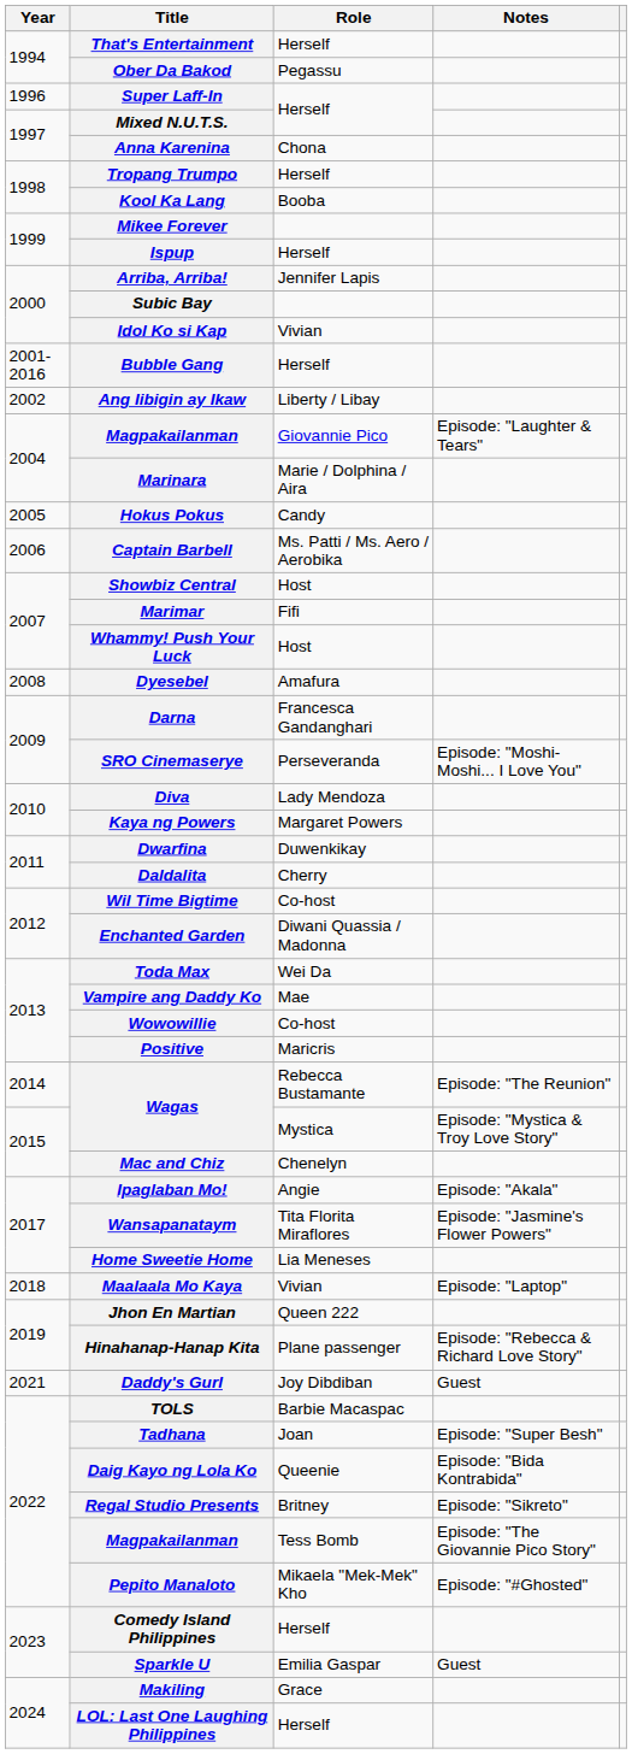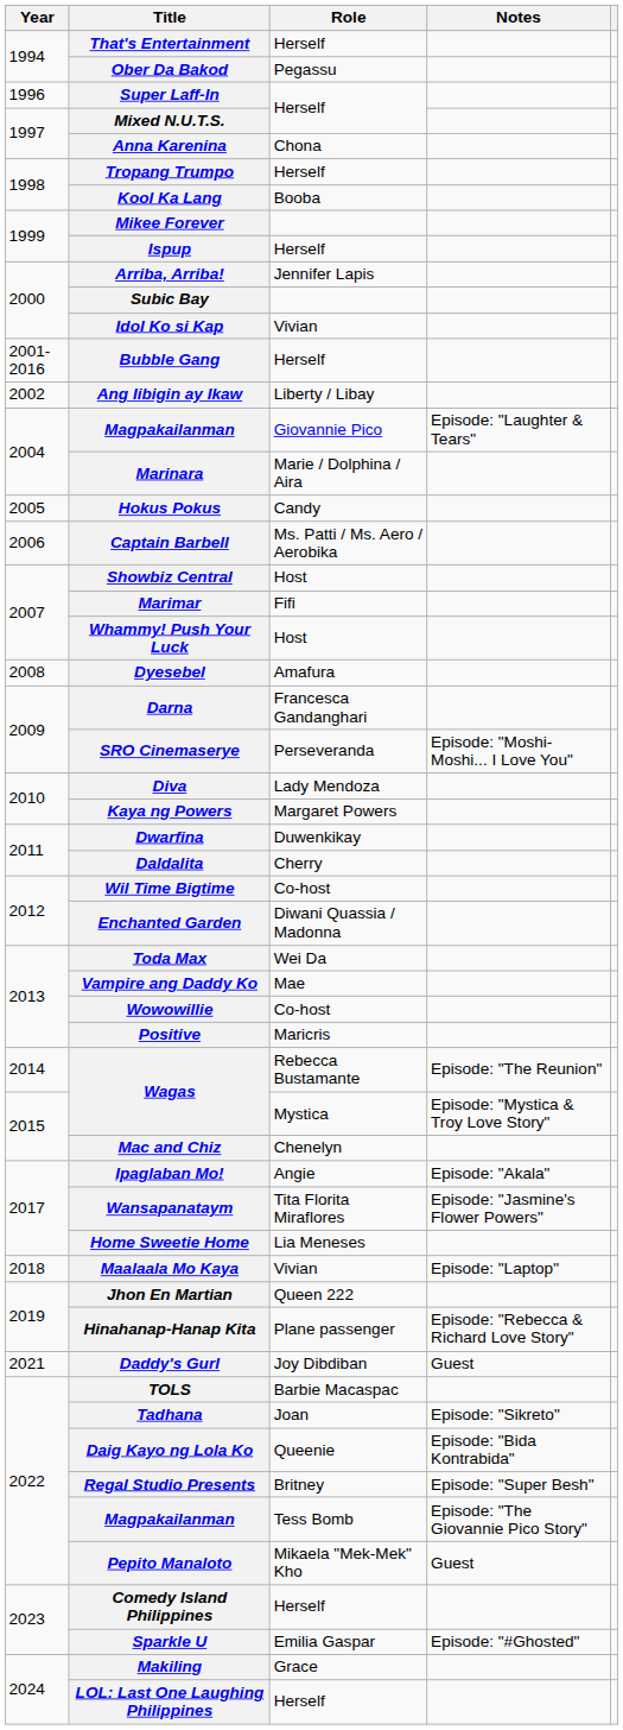 <table class="wikitable sortable plainrowheaders">
 <tr style="background:#ccc; text-align:center;">
 <th scope="col">Year</th>
 <th scope="col">Title</th>
 <th scope="col">Role</th>
 <th scope="col" class="unsortable">Notes</th>
 <th scope="col" class="unsortable"></th>
 </tr>
 <tr>
 <td rowspan="2">1994</td>
 <th scope="rowgroup"><em><a href='#'>That's Entertainment</a></em></th>
 <td>Herself</td>
 <td></td>
 <td></td>
 </tr>
 <tr>
 <th scope="rowgroup"><em><a href='#'>Ober Da Bakod</a></em></th>
 <td>Pegassu</td>
 <td></td>
 <td></td>
 </tr>
 <tr>
 <td>1996</td>
 <th scope="rowgroup"><em><a href='#'>Super Laff-In</a></em></th>
 <td rowspan="2">Herself</td>
 <td></td>
 <td></td>
 </tr>
 <tr>
 <td rowspan="2">1997</td>
 <th scope="rowgroup"><em>Mixed N.U.T.S.</em></th>
 <td></td>
 <td></td>
 </tr>
 <tr>
 <th scope="rowgroup"><em><a href='#'>Anna Karenina</a></em></th>
 <td>Chona</td>
 <td></td>
 <td></td>
 </tr>
 <tr>
 <td rowspan="2">1998</td>
 <th scope="rowgroup"><em><a href='#'>Tropang Trumpo</a></em></th>
 <td>Herself</td>
 <td></td>
 <td></td>
 </tr>
 <tr>
 <th scope="rowgroup"><em><a href='#'>Kool Ka Lang</a></em></th>
 <td>Booba</td>
 <td></td>
 <td></td>
 </tr>
 <tr>
 <td rowspan="2">1999</td>
 <th scope="rowgroup"><em><a href='#'>Mikee Forever</a></em></th>
 <td></td>
 <td></td>
 <td></td>
 </tr>
 <tr>
 <th scope="rowgroup"><em><a href='#'>Ispup</a></em></th>
 <td>Herself</td>
 <td></td>
 <td></td>
 </tr>
 <tr>
 <td rowspan="3">2000</td>
 <th scope="rowgroup"><em><a href='#'>Arriba, Arriba!</a></em></th>
 <td>Jennifer Lapis</td>
 <td></td>
 <td></td>
 </tr>
 <tr>
 <th scope="rowgroup"><em>Subic Bay</em></th>
 <td></td>
 <td></td>
 <td></td>
 </tr>
 <tr>
 <th scope="rowgroup"><em><a href='#'>Idol Ko si Kap</a></em></th>
 <td>Vivian</td>
 <td></td>
 <td></td>
 </tr>
 <tr>
 <td>2001-2016</td>
 <th scope="rowgroup"><em><a href='#'>Bubble Gang</a></em></th>
 <td>Herself</td>
 <td></td>
 <td></td>
 </tr>
 <tr>
 <td>2002</td>
 <th scope="rowgroup"><em><a href='#'>Ang Iibigin ay Ikaw</a></em></th>
 <td>Liberty / Libay</td>
 <td></td>
 <td></td>
 </tr>
 <tr>
 <td rowspan="2">2004</td>
 <th scope="rowgroup"><em><a href='#'>Magpakailanman</a></em></th>
 <td><a href='#'>Giovannie Pico</a></td>
 <td>Episode: "Laughter & Tears"</td>
 <td></td>
 </tr>
 <tr>
 <th scope="rowgroup"><em><a href='#'>Marinara</a></em></th>
 <td>Marie / Dolphina / Aira</td>
 <td></td>
 <td></td>
 </tr>
 <tr>
 <td>2005</td>
 <th scope="rowgroup"><em><a href='#'>Hokus Pokus</a></em></th>
 <td>Candy</td>
 <td></td>
 <td></td>
 </tr>
 <tr>
 <td>2006</td>
 <th scope="rowgroup"><em><a href='#'>Captain Barbell</a></em></th>
 <td>Ms. Patti / Ms. Aero / Aerobika</td>
 <td></td>
 <td></td>
 </tr>
 <tr>
 <td rowspan="3">2007</td>
 <th scope="rowgroup"><em><a href='#'>Showbiz Central</a></em></th>
 <td>Host</td>
 <td></td>
 <td></td>
 </tr>
 <tr>
 <th scope="rowgroup"><em><a href='#'>Marimar</a></em></th>
 <td>Fifi</td>
 <td></td>
 <td></td>
 </tr>
 <tr>
 <th scope="rowgroup"><em><a href='#'>Whammy! Push Your Luck</a></em></th>
 <td>Host</td>
 <td></td>
 <td></td>
 </tr>
 <tr>
 <td>2008</td>
 <th scope="rowgroup"><em><a href='#'>Dyesebel</a></em></th>
 <td>Amafura</td>
 <td></td>
 <td></td>
 </tr>
 <tr>
 <td rowspan="2">2009</td>
 <th scope="rowgroup"><em><a href='#'>Darna</a></em></th>
 <td>Francesca Gandanghari</td>
 <td></td>
 <td></td>
 </tr>
 <tr>
 <th scope="rowgroup"><em><a href='#'>SRO Cinemaserye</a></em></th>
 <td>Perseveranda</td>
 <td>Episode: "Moshi-Moshi... I Love You"</td>
 <td></td>
 </tr>
 <tr>
 <td rowspan="2">2010</td>
 <th scope="rowgroup"><em><a href='#'>Diva</a></em></th>
 <td>Lady Mendoza</td>
 <td></td>
 <td></td>
 </tr>
 <tr>
 <th scope="rowgroup"><em><a href='#'>Kaya ng Powers</a></em></th>
 <td>Margaret Powers</td>
 <td></td>
 <td></td>
 </tr>
 <tr>
 <td rowspan="2">2011</td>
 <th scope="rowgroup"><em><a href='#'>Dwarfina</a></em></th>
 <td>Duwenkikay</td>
 <td></td>
 <td></td>
 </tr>
 <tr>
 <th scope="rowgroup"><em><a href='#'>Daldalita</a></em></th>
 <td>Cherry</td>
 <td></td>
 <td></td>
 </tr>
 <tr>
 <td rowspan="2">2012</td>
 <th scope="rowgroup"><em><a href='#'>Wil Time Bigtime</a></em></th>
 <td>Co-host</td>
 <td></td>
 <td></td>
 </tr>
 <tr>
 <th scope="rowgroup"><em><a href='#'>Enchanted Garden</a></em></th>
 <td>Diwani Quassia / Madonna</td>
 <td></td>
 <td></td>
 </tr>
 <tr>
 <td rowspan="4">2013</td>
 <th scope="rowgroup"><em><a href='#'>Toda Max</a></em></th>
 <td>Wei Da</td>
 <td></td>
 <td></td>
 </tr>
 <tr>
 <th scope="rowgroup"><em><a href='#'>Vampire ang Daddy Ko</a></em></th>
 <td>Mae</td>
 <td></td>
 <td></td>
 </tr>
 <tr>
 <th scope="rowgroup"><em><a href='#'>Wowowillie</a></em></th>
 <td>Co-host</td>
 <td></td>
 <td></td>
 </tr>
 <tr>
 <th scope="rowgroup"><em><a href='#'>Positive</a></em></th>
 <td>Maricris</td>
 <td></td>
 <td></td>
 </tr>
 <tr>
 <td>2014</td>
 <th scope="rowgroup" rowspan="2"><em><a href='#'>Wagas</a></em></th>
 <td>Rebecca Bustamante</td>
 <td>Episode: "The Reunion"</td>
 <td></td>
 </tr>
 <tr>
 <td rowspan="2">2015</td>
 <td>Mystica</td>
 <td>Episode: "Mystica & Troy Love Story"</td>
 <td></td>
 </tr>
 <tr>
 <th scope="rowgroup"><em><a href='#'>Mac and Chiz</a></em></th>
 <td>Chenelyn</td>
 <td></td>
 <td></td>
 </tr>
 <tr>
 <td rowspan="3">2017</td>
 <th scope="rowgroup"><em><a href='#'>Ipaglaban Mo!</a></em></th>
 <td>Angie</td>
 <td>Episode: "Akala"</td>
 <td></td>
 </tr>
 <tr>
 <th scope="rowgroup"><em><a href='#'>Wansapanataym</a></em></th>
 <td>Tita Florita Miraflores</td>
 <td>Episode: "Jasmine's Flower Powers"</td>
 <td></td>
 </tr>
 <tr>
 <th scope="rowgroup"><em><a href='#'>Home Sweetie Home</a></em></th>
 <td>Lia Meneses</td>
 <td></td>
 <td></td>
 </tr>
 <tr>
 <td>2018</td>
 <th scope="rowgroup"><em><a href='#'>Maalaala Mo Kaya</a></em></th>
 <td>Vivian</td>
 <td>Episode: "Laptop"</td>
 <td></td>
 </tr>
 <tr>
 <td rowspan="2">2019</td>
 <th scope="rowgroup"><em>Jhon En Martian</em></th>
 <td>Queen 222</td>
 <td></td>
 <td></td>
 </tr>
 <tr>
 <th scope="rowgroup"><em>Hinahanap-Hanap Kita</em></th>
 <td>Plane passenger</td>
 <td>Episode: "Rebecca & Richard Love Story"</td>
 <td></td>
 </tr>
 <tr>
 <td>2021</td>
 <th scope="rowgroup"><em><a href='#'>Daddy's Gurl</a></em></th>
 <td>Joy Dibdiban</td>
 <td>Guest</td>
 <td></td>
 </tr>
 <tr>
 <td rowspan="6">2022</td>
 <th scope="rowgroup"><em>TOLS</em></th>
 <td>Barbie Macaspac</td>
 <td></td>
 <td></td>
 </tr>
 <tr>
 <th scope="rowgroup"><em><a href='#'>Tadhana</a></em></th>
 <td>Joan</td>
-<td>Episode: "Super Besh"</td>
+<td>Episode: "Sikreto"</td>
 <td></td>
 </tr>
 <tr>
 <th scope="rowgroup"><em><a href='#'>Daig Kayo ng Lola Ko</a></em></th>
 <td>Queenie</td>
 <td>Episode: "Bida Kontrabida"</td>
 <td></td>
 </tr>
 <tr>
 <th scope="rowgroup"><em><a href='#'>Regal Studio Presents</a></em></th>
 <td>Britney</td>
-<td>Episode: "Sikreto"</td>
+<td>Episode: "Super Besh"</td>
 <td></td>
 </tr>
 <tr>
 <th scope="rowgroup"><em><a href='#'>Magpakailanman</a></em></th>
 <td>Tess Bomb</td>
 <td>Episode: "The Giovannie Pico Story"</td>
 <td></td>
 </tr>
 <tr>
 <th scope="rowgroup"><em><a href='#'>Pepito Manaloto</a></em></th>
 <td>Mikaela "Mek-Mek" Kho</td>
-<td>Episode: "#Ghosted"</td>
+<td>Guest</td>
 <td></td>
 </tr>
 <tr>
 <td rowspan="2">2023</td>
 <th scope="rowgroup"><em>Comedy Island Philippines</em></th>
 <td>Herself</td>
 <td></td>
 <td></td>
 </tr>
 <tr>
 <th scope="rowgroup"><em><a href='#'>Sparkle U</a></em></th>
 <td>Emilia Gaspar</td>
-<td>Guest</td>
+<td>Episode: "#Ghosted"</td>
 <td></td>
 </tr>
 <tr>
 <td rowspan="2">2024</td>
 <th scope="rowgroup"><em><a href='#'>Makiling</a></em></th>
 <td>Grace</td>
 <td></td>
 <td></td>
 </tr>
 <tr>
 <th scope="rowgroup"><em><a href='#'>LOL: Last One Laughing Philippines</a></em></th>
 <td>Herself</td>
 <td></td>
 <td></td>
 </tr>
 </table>
